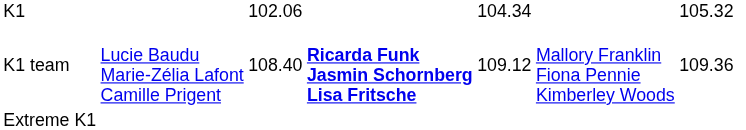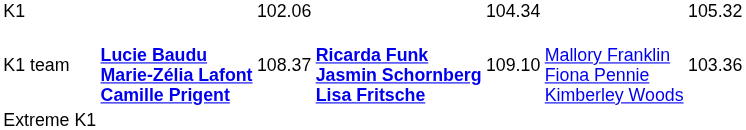 <table>
 <tr>
 <td>K1</td>
 <td></td>
 <td>102.06</td>
 <td></td>
 <td>104.34</td>
 <td></td>
 <td>105.32</td>
 </tr>
 <tr>
 <td>K1 team</td>
-<td><br><a href='#'>Lucie Baudu</a><br><a href='#'>Marie-Zélia Lafont</a><br><a href='#'>Camille Prigent</a></td>
-<td>108.40</td>
+<td><strong><br><a href='#'>Lucie Baudu</a><br><a href='#'>Marie-Zélia Lafont</a><br><a href='#'>Camille Prigent</a></strong></td>
+<td>108.37</td>
 <td><strong><br><a href='#'>Ricarda Funk</a><br><a href='#'>Jasmin Schornberg</a><br><a href='#'>Lisa Fritsche</a></strong></td>
-<td>109.12</td>
+<td>109.10</td>
 <td><br><a href='#'>Mallory Franklin</a><br><a href='#'>Fiona Pennie</a><br><a href='#'>Kimberley Woods</a></td>
-<td>109.36</td>
+<td>103.36</td>
 </tr>
 <tr>
 <td>Extreme K1</td>
 <td></td>
 <td></td>
 <td></td>
 <td></td>
 <td></td>
 <td></td>
 </tr>
 </table>
